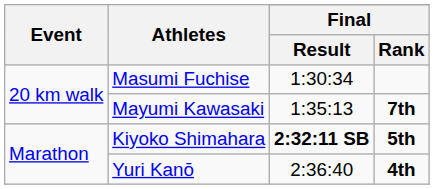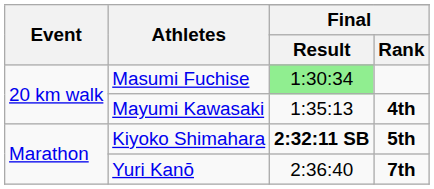 <table class=wikitable style="font-size:90%">
 <tr>
 <th rowspan=3>Event</th>
 <th rowspan=3>Athletes</th>
 </tr>
 <tr>
 <th colspan=2>Final</th>
 </tr>
 <tr>
 <th>Result</th>
 <th>Rank</th>
 </tr>
 <tr>
 <td rowspan="2"><a href='#'>20 km walk</a></td>
 <td><a href='#'>Masumi Fuchise</a></td>
-<td align=center>1:30:34</td>
+<td align=center style="background: lightgreen;">1:30:34</td>
 <td align=center></td>
 </tr>
 <tr>
 <td><a href='#'>Mayumi Kawasaki</a></td>
 <td align=center>1:35:13</td>
-<td align=center><strong>7th</strong></td>
+<td align=center><strong>4th</strong></td>
 </tr>
 <tr>
 <td rowspan="2"><a href='#'>Marathon</a></td>
 <td><a href='#'>Kiyoko Shimahara</a></td>
 <td align=center><strong>2:32:11 SB</strong></td>
 <td align=center><strong>5th</strong></td>
 </tr>
 <tr>
 <td><a href='#'>Yuri Kanō</a></td>
 <td align=center>2:36:40</td>
-<td align=center><strong>4th</strong></td>
+<td align=center><strong>7th</strong></td>
 </tr>
 </table>
